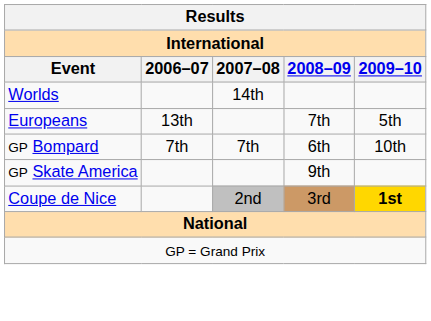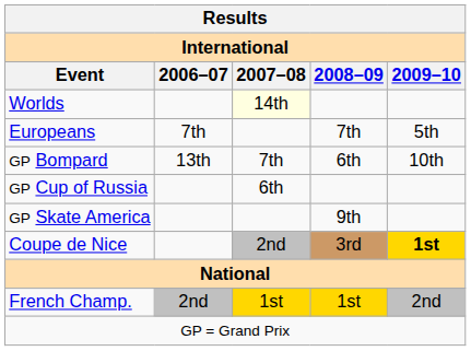 <table class="wikitable" style="text-align:center">
 <tr>
 <th colspan=5 align=center><strong>Results</strong></th>
 </tr>
 <tr>
 <th style="background-color: #ffdead; " colspan=5 align=center><strong>International</strong></th>
 </tr>
 <tr>
 <th>Event</th>
 <th>2006–07</th>
 <th>2007–08</th>
 <th><a href='#'>2008–09</a></th>
 <th><a href='#'>2009–10</a></th>
 </tr>
 <tr>
 <td align=left><a href='#'>Worlds</a></td>
 <td></td>
-<td>14th</td>
+<td style="background: lightyellow;">14th</td>
 <td></td>
 <td></td>
 </tr>
 <tr>
 <td align=left><a href='#'>Europeans</a></td>
-<td>13th</td>
+<td>7th</td>
 <td></td>
 <td>7th</td>
 <td>5th</td>
 </tr>
 <tr>
 <td align=left><small>GP</small> <a href='#'>Bompard</a></td>
-<td>7th</td>
+<td>13th</td>
 <td>7th</td>
 <td>6th</td>
 <td>10th</td>
+</tr>
+<tr>
+<td align=left><small>GP</small> <a href='#'>Cup of Russia</a></td>
+<td></td>
+<td>6th</td>
+<td></td>
+<td></td>
 </tr>
 <tr>
 <td align=left><small>GP</small> <a href='#'>Skate America</a></td>
 <td></td>
 <td></td>
 <td>9th</td>
 <td></td>
 </tr>
 <tr>
 <td align=left><a href='#'>Coupe de Nice</a></td>
 <td></td>
 <td bgcolor=silver>2nd</td>
 <td bgcolor=cc9966>3rd</td>
 <td bgcolor=gold><strong>1st</strong></td>
 </tr>
 <tr>
 <th style="background-color: #ffdead; " colspan=5 align=center><strong>National</strong></th>
 </tr>
 <tr>
+<td align=left><a href='#'>French Champ.</a></td>
+<td bgcolor=silver>2nd</td>
+<td bgcolor=gold>1st</td>
+<td bgcolor=gold>1st</td>
+<td bgcolor=silver>2nd</td>
+</tr>
+<tr>
 <td colspan=5 align=center><small> GP = Grand Prix </small></td>
 </tr>
 </table>
